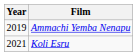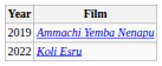 <table class="wikitable">
 <tr>
 <th>Year</th>
 <th>Film</th>
 </tr>
 <tr>
 <td>2019</td>
 <td><em><a href='#'>Ammachi Yemba Nenapu</a></em></td>
 </tr>
 <tr>
-<td>2021</td>
+<td>2022</td>
 <td><em><a href='#'>Koli Esru</a></em></td>
 </tr>
 </table>
